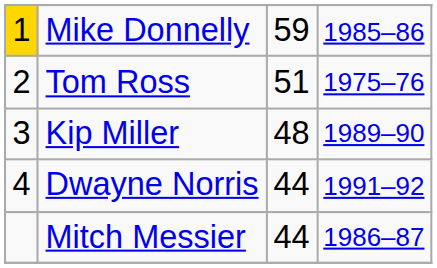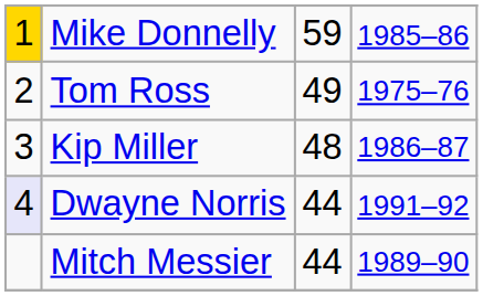 <table class="wikitable">
 <tr>
 </tr>
 <tr>
 <td style="background: gold;">1</td>
 <td><a href='#'>Mike Donnelly</a></td>
 <td>59</td>
 <td style="font-size:80%;"><a href='#'>1985–86</a></td>
 </tr>
 <tr>
 <td>2</td>
 <td><a href='#'>Tom Ross</a></td>
-<td>51</td>
+<td>49</td>
 <td style="font-size:80%;"><a href='#'>1975–76</a></td>
 </tr>
 <tr>
 <td>3</td>
 <td><a href='#'>Kip Miller</a></td>
 <td>48</td>
-<td style="font-size:80%;"><a href='#'>1989–90</a></td>
+<td style="font-size:80%;"><a href='#'>1986–87</a></td>
 </tr>
 <tr>
-<td>4</td>
+<td style="background: lavender;">4</td>
 <td><a href='#'>Dwayne Norris</a></td>
 <td>44</td>
 <td style="font-size:80%;"><a href='#'>1991–92</a></td>
 </tr>
 <tr>
 <td></td>
 <td><a href='#'>Mitch Messier</a></td>
 <td>44</td>
-<td style="font-size:80%;"><a href='#'>1986–87</a></td>
+<td style="font-size:80%;"><a href='#'>1989–90</a></td>
 </tr>
 <tr>
 </tr>
 </table>
